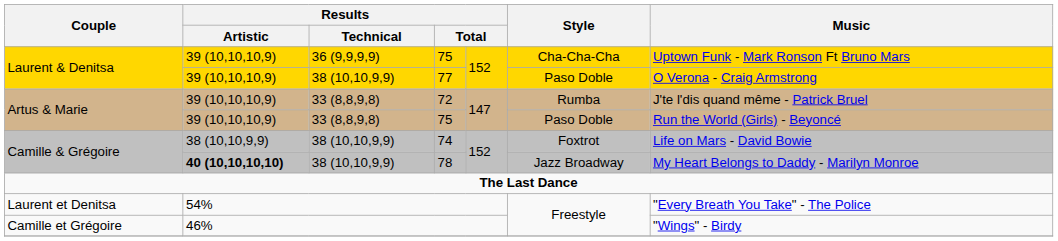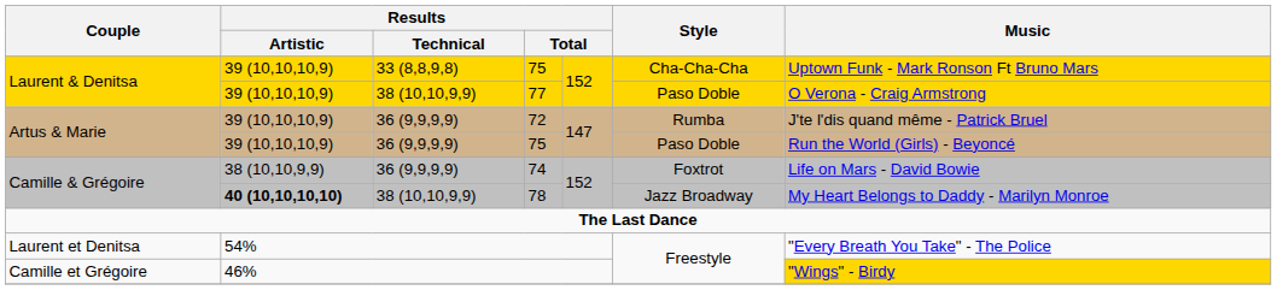 <table class="wikitable" style="width:100%;">
 <tr>
 <th rowspan="2">Couple</th>
 <th colspan=4>Results</th>
 <th rowspan="2">Style</th>
 <th rowspan="2">Music</th>
 </tr>
 <tr>
 <th style="width:12%;">Artistic</th>
 <th style="width:12%;">Technical</th>
 <th colspan="2">Total</th>
 </tr>
 <tr style="background:gold;">
 <td rowspan="2">Laurent & Denitsa</td>
 <td>39 (10,10,10,9)</td>
-<td>36 (9,9,9,9)</td>
+<td>33 (8,8,9,8)</td>
 <td>75</td>
 <td rowspan="2">152</td>
 <td style="text-align:center;">Cha-Cha-Cha</td>
 <td><a href='#'>Uptown Funk</a> - <a href='#'>Mark Ronson</a> Ft <a href='#'>Bruno Mars</a></td>
 </tr>
 <tr style="background:gold;">
 <td>39 (10,10,10,9)</td>
 <td>38 (10,10,9,9)</td>
 <td>77</td>
 <td style="text-align:center;">Paso Doble</td>
 <td><a href='#'>O Verona</a> - <a href='#'>Craig Armstrong</a></td>
 </tr>
 <tr style="background:tan;">
 <td rowspan="2">Artus & Marie</td>
 <td>39 (10,10,10,9)</td>
-<td>33 (8,8,9,8)</td>
+<td>36 (9,9,9,9)</td>
 <td>72</td>
 <td rowspan="2">147</td>
 <td style="text-align:center;">Rumba</td>
 <td>J'te l'dis quand même - <a href='#'>Patrick Bruel</a></td>
 </tr>
 <tr style="background:tan;">
 <td>39 (10,10,10,9)</td>
-<td>33 (8,8,9,8)</td>
+<td>36 (9,9,9,9)</td>
 <td>75</td>
 <td style="text-align:center;">Paso Doble</td>
 <td><a href='#'>Run the World (Girls)</a> - <a href='#'>Beyoncé</a></td>
 </tr>
 <tr style="background:silver;">
 <td rowspan="2">Camille & Grégoire</td>
 <td>38 (10,10,9,9)</td>
-<td>38 (10,10,9,9)</td>
+<td>36 (9,9,9,9)</td>
 <td>74</td>
 <td rowspan="2">152</td>
 <td style="text-align:center;">Foxtrot</td>
 <td><a href='#'>Life on Mars</a> - <a href='#'>David Bowie</a></td>
 </tr>
 <tr style="background:silver;">
 <td><strong>40 (10,10,10,10)</strong></td>
 <td>38 (10,10,9,9)</td>
 <td>78</td>
 <td style="text-align:center;">Jazz Broadway</td>
 <td><a href='#'>My Heart Belongs to Daddy</a> - <a href='#'>Marilyn Monroe</a></td>
 </tr>
 <tr>
 <td colspan=7 style="text-align:center;"><strong>The Last Dance</strong></td>
 </tr>
 <tr>
 <td>Laurent et Denitsa</td>
 <td colspan=4>54%</td>
 <td rowspan="2" style="text-align:center;">Freestyle</td>
 <td>"<a href='#'>Every Breath You Take</a>" - <a href='#'>The Police</a></td>
 </tr>
 <tr>
 <td>Camille et Grégoire</td>
 <td colspan=4>46%</td>
-<td>"<a href='#'>Wings</a>" - <a href='#'>Birdy</a></td>
+<td style="background: gold;">"<a href='#'>Wings</a>" - <a href='#'>Birdy</a></td>
 </tr>
 <tr>
 </tr>
 </table>
